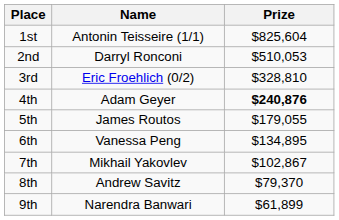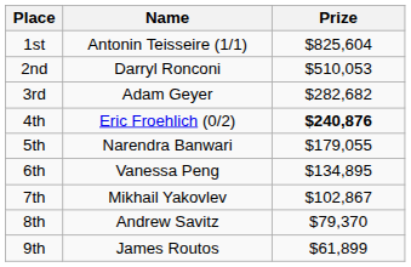 <table class="wikitable">
 <tr>
 <th width="50">Place</th>
 <th width="200">Name</th>
 <th width="125">Prize</th>
 </tr>
 <tr>
 <td align = "center">1st</td>
 <td align = "center">Antonin Teisseire (1/1)</td>
 <td align = "center">$825,604</td>
 </tr>
 <tr>
 <td align = "center">2nd</td>
 <td align = "center">Darryl Ronconi</td>
 <td align = "center">$510,053</td>
 </tr>
 <tr>
 <td align = "center">3rd</td>
-<td align = "center"><a href='#'>Eric Froehlich</a> (0/2)</td>
-<td align = "center">$328,810</td>
+<td align = "center">Adam Geyer</td>
+<td align = "center">$282,682</td>
 </tr>
 <tr>
 <td align = "center">4th</td>
-<td align = "center">Adam Geyer</td>
+<td align = "center"><a href='#'>Eric Froehlich</a> (0/2)</td>
 <td align = "center"><strong>$240,876</strong></td>
 </tr>
 <tr>
 <td align = "center">5th</td>
-<td align = "center">James Routos</td>
+<td align = "center">Narendra Banwari</td>
 <td align = "center">$179,055</td>
 </tr>
 <tr>
 <td align = "center">6th</td>
 <td align = "center">Vanessa Peng</td>
 <td align = "center">$134,895</td>
 </tr>
 <tr>
 <td align = "center">7th</td>
 <td align = "center">Mikhail Yakovlev</td>
 <td align = "center">$102,867</td>
 </tr>
 <tr>
 <td align = "center">8th</td>
 <td align = "center">Andrew Savitz</td>
 <td align = "center">$79,370</td>
 </tr>
 <tr>
 <td align = "center">9th</td>
-<td align = "center">Narendra Banwari</td>
+<td align = "center">James Routos</td>
 <td align = "center">$61,899</td>
 </tr>
 </table>
